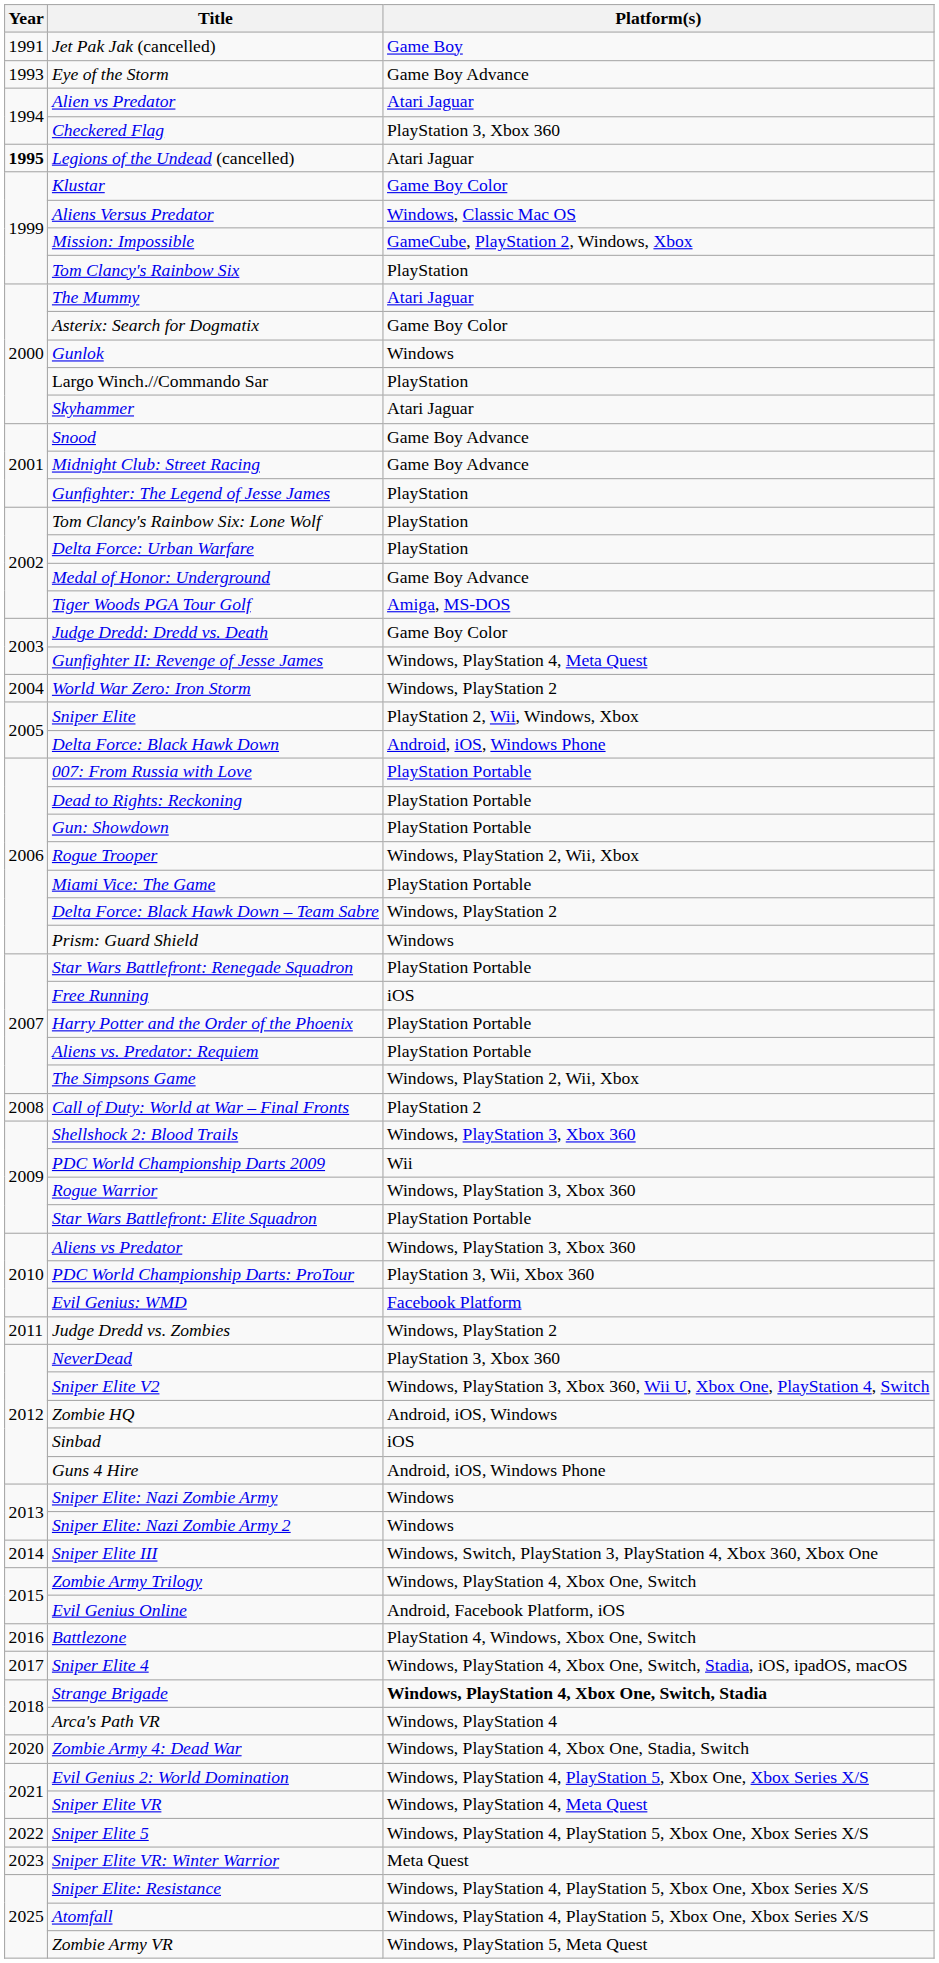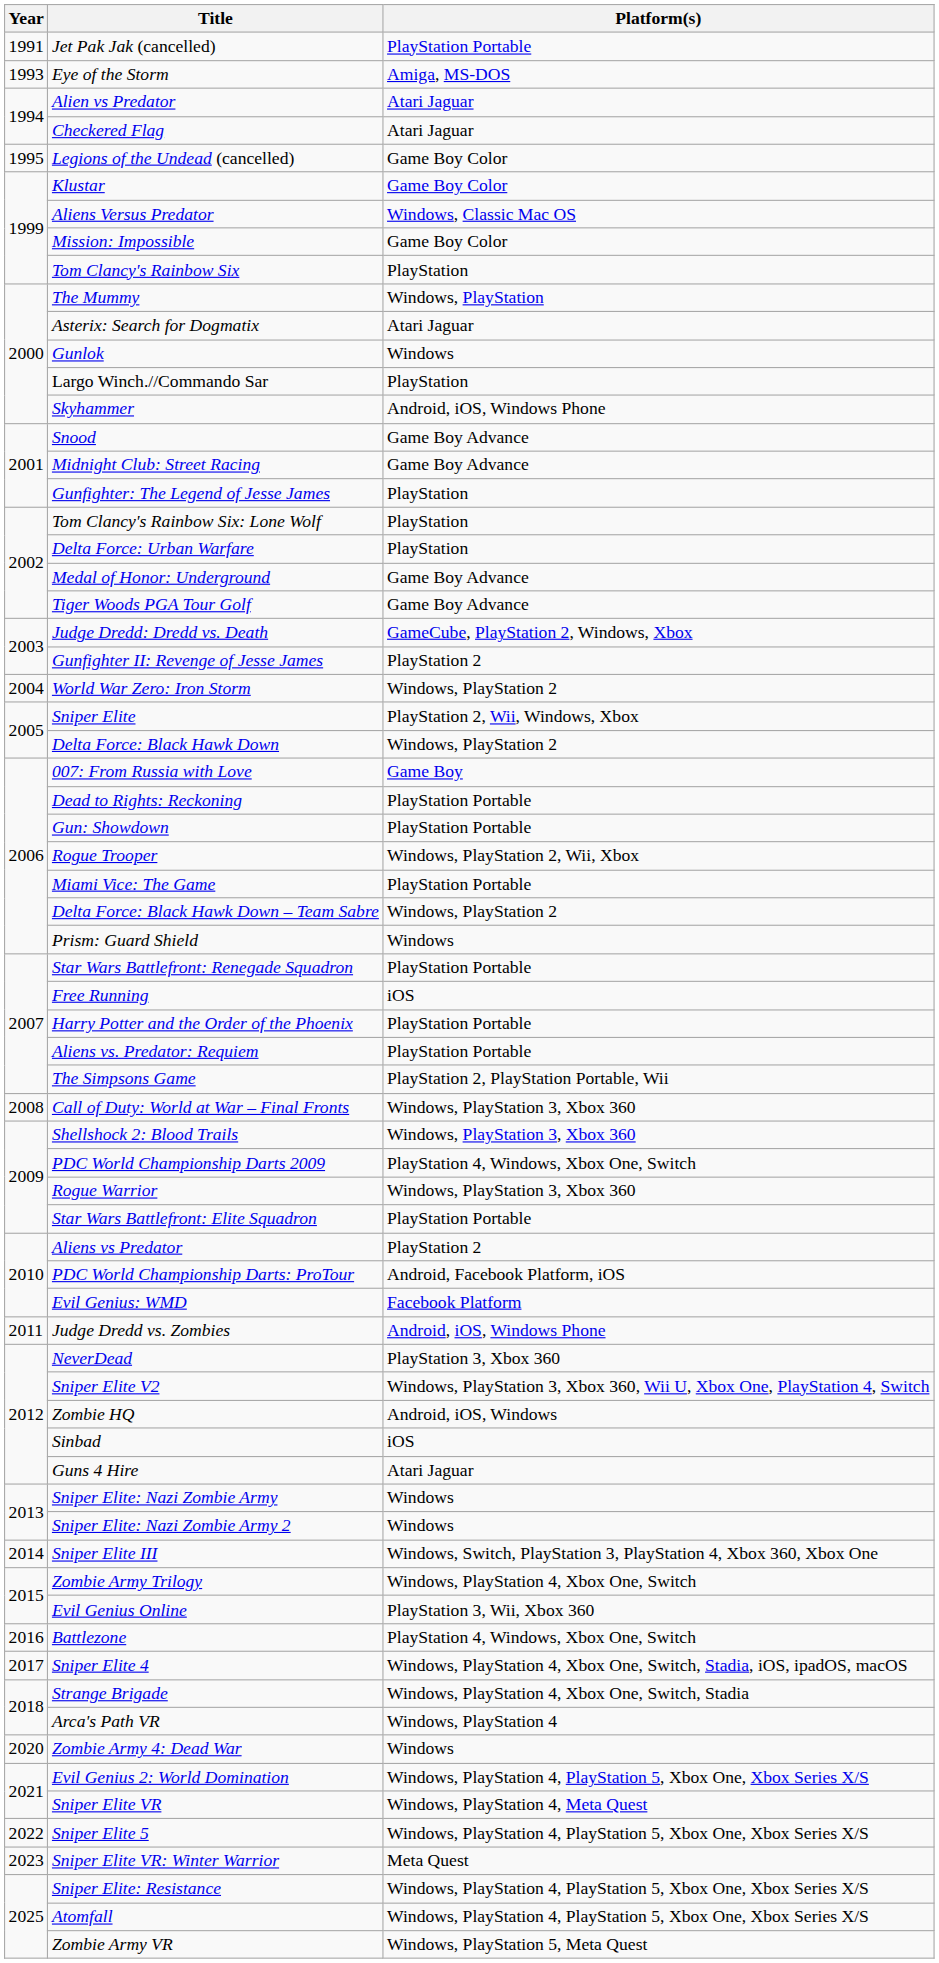 <table class="wikitable sortable">
 <tr>
 <th>Year</th>
 <th>Title</th>
 <th>Platform(s)</th>
 </tr>
 <tr>
 <td>1991</td>
 <td><em>Jet Pak Jak</em> (cancelled)</td>
-<td><a href='#'>Game Boy</a></td>
+<td><a href='#'>PlayStation Portable</a></td>
 </tr>
 <tr>
 <td>1993</td>
 <td><em>Eye of the Storm</em></td>
-<td>Game Boy Advance</td>
+<td><a href='#'>Amiga</a>, <a href='#'>MS-DOS</a></td>
 </tr>
 <tr>
 <td rowspan="2">1994</td>
 <td><em><a href='#'>Alien vs Predator</a></em></td>
 <td><a href='#'>Atari Jaguar</a></td>
 </tr>
 <tr>
 <td><em><a href='#'>Checkered Flag</a></em></td>
-<td>PlayStation 3, Xbox 360</td>
+<td>Atari Jaguar</td>
 </tr>
 <tr>
-<td><strong>1995</strong></td>
+<td>1995</td>
 <td><em><a href='#'>Legions of the Undead</a></em> (cancelled)</td>
-<td>Atari Jaguar</td>
+<td>Game Boy Color</td>
 </tr>
 <tr>
 <td rowspan="4">1999</td>
 <td><em><a href='#'>Klustar</a></em></td>
 <td><a href='#'>Game Boy Color</a></td>
 </tr>
 <tr>
 <td><em><a href='#'>Aliens Versus Predator</a></em></td>
 <td><a href='#'>Windows</a>, <a href='#'>Classic Mac OS</a></td>
 </tr>
 <tr>
 <td><em><a href='#'>Mission: Impossible</a></em></td>
-<td><a href='#'>GameCube</a>, <a href='#'>PlayStation 2</a>, Windows, <a href='#'>Xbox</a></td>
+<td>Game Boy Color</td>
 </tr>
 <tr>
 <td><em><a href='#'>Tom Clancy's Rainbow Six</a></em></td>
 <td>PlayStation</td>
 </tr>
 <tr>
 <td rowspan="5">2000</td>
 <td><em><a href='#'>The Mummy</a></em></td>
-<td><a href='#'>Atari Jaguar</a></td>
+<td>Windows, <a href='#'>PlayStation</a></td>
 </tr>
 <tr>
 <td><em>Asterix: Search for Dogmatix</em></td>
-<td>Game Boy Color</td>
+<td>Atari Jaguar</td>
 </tr>
 <tr>
 <td><em><a href='#'>Gunlok</a></em></td>
 <td>Windows</td>
 </tr>
 <tr>
 <td>Largo Winch.//Commando Sar</td>
 <td>PlayStation</td>
 </tr>
 <tr>
 <td><em><a href='#'>Skyhammer</a></em></td>
-<td>Atari Jaguar</td>
+<td>Android, iOS, Windows Phone</td>
 </tr>
 <tr>
 <td rowspan="3">2001</td>
 <td><em><a href='#'>Snood</a></em></td>
 <td>Game Boy Advance</td>
 </tr>
 <tr>
 <td><em><a href='#'>Midnight Club: Street Racing</a></em></td>
 <td>Game Boy Advance</td>
 </tr>
 <tr>
 <td><em><a href='#'>Gunfighter: The Legend of Jesse James</a></em></td>
 <td>PlayStation</td>
 </tr>
 <tr>
 <td rowspan="4">2002</td>
 <td><em>Tom Clancy's Rainbow Six: Lone Wolf</em></td>
 <td>PlayStation</td>
 </tr>
 <tr>
 <td><em><a href='#'>Delta Force: Urban Warfare</a></em></td>
 <td>PlayStation</td>
 </tr>
 <tr>
 <td><em><a href='#'>Medal of Honor: Underground</a></em></td>
 <td>Game Boy Advance</td>
 </tr>
 <tr>
 <td><em><a href='#'>Tiger Woods PGA Tour Golf</a></em></td>
-<td><a href='#'>Amiga</a>, <a href='#'>MS-DOS</a></td>
+<td>Game Boy Advance</td>
 </tr>
 <tr>
 <td rowspan="2">2003</td>
 <td><em><a href='#'>Judge Dredd: Dredd vs. Death</a></em></td>
-<td>Game Boy Color</td>
+<td><a href='#'>GameCube</a>, <a href='#'>PlayStation 2</a>, Windows, <a href='#'>Xbox</a></td>
 </tr>
 <tr>
 <td><em><a href='#'>Gunfighter II: Revenge of Jesse James</a></em></td>
-<td>Windows, PlayStation 4, <a href='#'>Meta Quest</a></td>
+<td>PlayStation 2</td>
 </tr>
 <tr>
 <td>2004</td>
 <td><em><a href='#'>World War Zero: Iron Storm</a></em></td>
 <td>Windows, PlayStation 2</td>
 </tr>
 <tr>
 <td rowspan="2">2005</td>
 <td><em><a href='#'>Sniper Elite</a></em></td>
 <td>PlayStation 2, <a href='#'>Wii</a>, Windows, Xbox</td>
 </tr>
 <tr>
 <td><em><a href='#'>Delta Force: Black Hawk Down</a></em></td>
-<td><a href='#'>Android</a>, <a href='#'>iOS</a>, <a href='#'>Windows Phone</a></td>
+<td>Windows, PlayStation 2</td>
 </tr>
 <tr>
 <td rowspan="7">2006</td>
 <td><em><a href='#'>007: From Russia with Love</a></em></td>
-<td><a href='#'>PlayStation Portable</a></td>
+<td><a href='#'>Game Boy</a></td>
 </tr>
 <tr>
 <td><em><a href='#'>Dead to Rights: Reckoning</a></em></td>
 <td>PlayStation Portable</td>
 </tr>
 <tr>
 <td><em><a href='#'>Gun: Showdown</a></em></td>
 <td>PlayStation Portable</td>
 </tr>
 <tr>
 <td><em><a href='#'>Rogue Trooper</a></em></td>
 <td>Windows, PlayStation 2, Wii, Xbox</td>
 </tr>
 <tr>
 <td><em><a href='#'>Miami Vice: The Game</a></em></td>
 <td>PlayStation Portable</td>
 </tr>
 <tr>
 <td><em><a href='#'>Delta Force: Black Hawk Down – Team Sabre</a></em></td>
 <td>Windows, PlayStation 2</td>
 </tr>
 <tr>
 <td><em>Prism: Guard Shield</em></td>
 <td>Windows</td>
 </tr>
 <tr>
 <td rowspan="5">2007</td>
 <td><em><a href='#'>Star Wars Battlefront: Renegade Squadron</a></em></td>
 <td>PlayStation Portable</td>
 </tr>
 <tr>
 <td><em><a href='#'>Free Running</a></em></td>
 <td>iOS</td>
 </tr>
 <tr>
 <td><em><a href='#'>Harry Potter and the Order of the Phoenix</a></em></td>
 <td>PlayStation Portable</td>
 </tr>
 <tr>
 <td><em><a href='#'>Aliens vs. Predator: Requiem</a></em></td>
 <td>PlayStation Portable</td>
 </tr>
 <tr>
 <td><em><a href='#'>The Simpsons Game</a></em></td>
-<td>Windows, PlayStation 2, Wii, Xbox</td>
+<td>PlayStation 2, PlayStation Portable, Wii</td>
 </tr>
 <tr>
 <td>2008</td>
 <td><em><a href='#'>Call of Duty: World at War – Final Fronts</a></em></td>
-<td>PlayStation 2</td>
+<td>Windows, PlayStation 3, Xbox 360</td>
 </tr>
 <tr>
 <td rowspan="4">2009</td>
 <td><em><a href='#'>Shellshock 2: Blood Trails</a></em></td>
 <td>Windows, <a href='#'>PlayStation 3</a>, <a href='#'>Xbox 360</a></td>
 </tr>
 <tr>
 <td><em><a href='#'>PDC World Championship Darts 2009</a></em></td>
-<td>Wii</td>
+<td>PlayStation 4, Windows, Xbox One, Switch</td>
 </tr>
 <tr>
 <td><em><a href='#'>Rogue Warrior</a></em></td>
 <td>Windows, PlayStation 3, Xbox 360</td>
 </tr>
 <tr>
 <td><em><a href='#'>Star Wars Battlefront: Elite Squadron</a></em></td>
 <td>PlayStation Portable</td>
 </tr>
 <tr>
 <td rowspan="3">2010</td>
 <td><em><a href='#'>Aliens vs Predator</a></em></td>
-<td>Windows, PlayStation 3, Xbox 360</td>
+<td>PlayStation 2</td>
 </tr>
 <tr>
 <td><em><a href='#'>PDC World Championship Darts: ProTour</a></em></td>
-<td>PlayStation 3, Wii, Xbox 360</td>
+<td>Android, Facebook Platform, iOS</td>
 </tr>
 <tr>
 <td><em><a href='#'>Evil Genius: WMD</a></em></td>
 <td><a href='#'>Facebook Platform</a></td>
 </tr>
 <tr>
 <td>2011</td>
 <td><em>Judge Dredd vs. Zombies</em></td>
-<td>Windows, PlayStation 2</td>
+<td><a href='#'>Android</a>, <a href='#'>iOS</a>, <a href='#'>Windows Phone</a></td>
 </tr>
 <tr>
 <td rowspan="5">2012</td>
 <td><em><a href='#'>NeverDead</a></em></td>
 <td>PlayStation 3, Xbox 360</td>
 </tr>
 <tr>
 <td><em><a href='#'>Sniper Elite V2</a></em></td>
 <td>Windows, PlayStation 3, Xbox 360, <a href='#'>Wii U</a>, <a href='#'>Xbox One</a>, <a href='#'>PlayStation 4</a>, <a href='#'>Switch</a></td>
 </tr>
 <tr>
 <td><em>Zombie HQ</em></td>
 <td>Android, iOS, Windows</td>
 </tr>
 <tr>
 <td><em>Sinbad</em></td>
 <td>iOS</td>
 </tr>
 <tr>
 <td><em>Guns 4 Hire</em></td>
-<td>Android, iOS, Windows Phone</td>
+<td>Atari Jaguar</td>
 </tr>
 <tr>
 <td rowspan="2">2013</td>
 <td><em><a href='#'>Sniper Elite: Nazi Zombie Army</a></em></td>
 <td>Windows</td>
 </tr>
 <tr>
 <td><em><a href='#'>Sniper Elite: Nazi Zombie Army 2</a></em></td>
 <td>Windows</td>
 </tr>
 <tr>
 <td>2014</td>
 <td><em><a href='#'>Sniper Elite III</a></em></td>
 <td>Windows, Switch, PlayStation 3, PlayStation 4, Xbox 360, Xbox One</td>
 </tr>
 <tr>
 <td rowspan="2">2015</td>
 <td><em><a href='#'>Zombie Army Trilogy</a></em></td>
 <td>Windows, PlayStation 4, Xbox One, Switch</td>
 </tr>
 <tr>
 <td><em><a href='#'>Evil Genius Online</a></em></td>
-<td>Android, Facebook Platform, iOS</td>
+<td>PlayStation 3, Wii, Xbox 360</td>
 </tr>
 <tr>
 <td>2016</td>
 <td><em><a href='#'>Battlezone</a></em></td>
 <td>PlayStation 4, Windows, Xbox One, Switch</td>
 </tr>
 <tr>
 <td>2017</td>
 <td><em><a href='#'>Sniper Elite 4</a></em></td>
 <td>Windows, PlayStation 4, Xbox One, Switch, <a href='#'>Stadia</a>, iOS, ipadOS, macOS</td>
 </tr>
 <tr>
 <td rowspan="2">2018</td>
 <td><em><a href='#'>Strange Brigade</a></em></td>
-<td><strong>Windows, PlayStation 4, Xbox One, Switch, Stadia</strong></td>
+<td>Windows, PlayStation 4, Xbox One, Switch, Stadia</td>
 </tr>
 <tr>
 <td><em>Arca's Path VR</em></td>
 <td>Windows, PlayStation 4</td>
 </tr>
 <tr>
 <td>2020</td>
 <td><em><a href='#'>Zombie Army 4: Dead War</a></em></td>
-<td>Windows, PlayStation 4, Xbox One, Stadia, Switch</td>
+<td>Windows</td>
 </tr>
 <tr>
 <td rowspan="2">2021</td>
 <td><em><a href='#'>Evil Genius 2: World Domination</a></em></td>
 <td>Windows, PlayStation 4, <a href='#'>PlayStation 5</a>, Xbox One, <a href='#'>Xbox Series X/S</a></td>
 </tr>
 <tr>
 <td><em><a href='#'>Sniper Elite VR</a></em></td>
 <td>Windows, PlayStation 4, <a href='#'>Meta Quest</a></td>
 </tr>
 <tr>
 <td>2022</td>
 <td><em><a href='#'>Sniper Elite 5</a></em></td>
 <td>Windows, PlayStation 4, PlayStation 5, Xbox One, Xbox Series X/S</td>
 </tr>
 <tr>
 <td>2023</td>
 <td><em><a href='#'>Sniper Elite VR: Winter Warrior</a></em></td>
 <td>Meta Quest</td>
 </tr>
 <tr>
 <td rowspan="3">2025</td>
 <td><em><a href='#'>Sniper Elite: Resistance</a></em></td>
 <td>Windows, PlayStation 4, PlayStation 5, Xbox One, Xbox Series X/S</td>
 </tr>
 <tr>
 <td><em><a href='#'>Atomfall</a></em></td>
 <td>Windows, PlayStation 4, PlayStation 5, Xbox One, Xbox Series X/S</td>
 </tr>
 <tr>
 <td><em>Zombie Army VR</em></td>
 <td>Windows, PlayStation 5, Meta Quest</td>
 </tr>
 </table>
